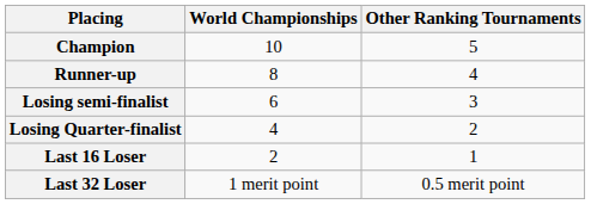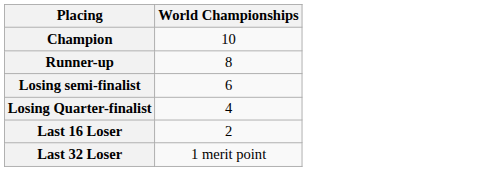 <table class="wikitable">
 <tr>
 <th scope=col>Placing</th>
 <th scope=col>World Championships</th>
-<th scope=col>Other Ranking Tournaments</th>
 </tr>
 <tr>
 <th scope=row>Champion</th>
 <td align="center">10</td>
-<td align="center">5</td>
 </tr>
 <tr>
 <th scope=row>Runner-up</th>
 <td align="center">8</td>
-<td align="center">4</td>
 </tr>
 <tr>
 <th scope=row>Losing semi-finalist</th>
 <td align="center">6</td>
-<td align="center">3</td>
 </tr>
 <tr>
 <th scope=row>Losing Quarter-finalist</th>
 <td align="center">4</td>
-<td align="center">2</td>
 </tr>
 <tr>
 <th scope=row>Last 16 Loser</th>
 <td align="center">2</td>
-<td align="center">1</td>
 </tr>
 <tr>
 <th scope=row>Last 32 Loser</th>
 <td align="center">1 merit point</td>
-<td align="center">0.5 merit point</td>
 </tr>
 </table>
